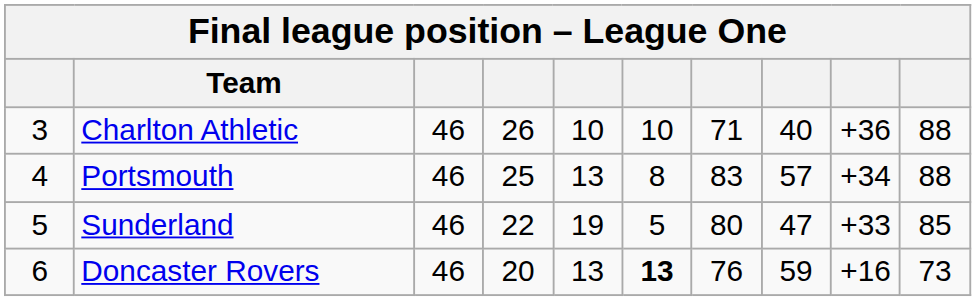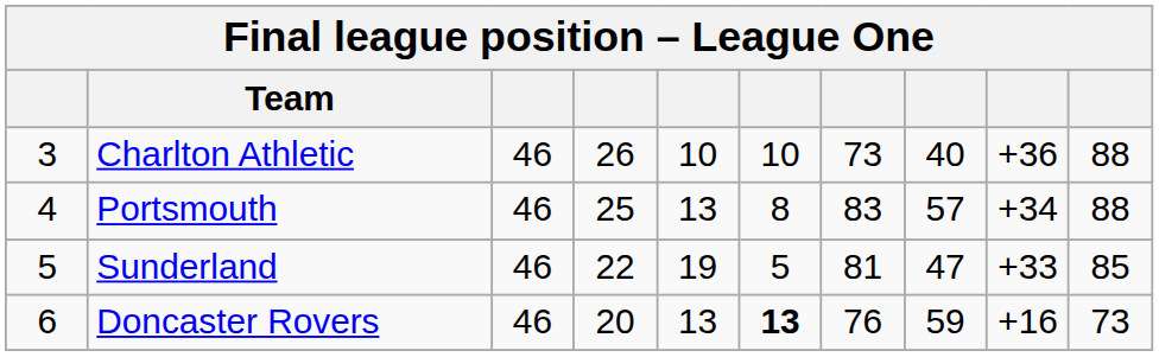 <table class="wikitable" style="text-align:center">
 <tr>
 <th colspan=10><big>Final league position – League One </big></th>
 </tr>
 <tr>
 <th width="30"></th>
 <th width="175">Team</th>
 <th width="30"></th>
 <th width="30"></th>
 <th width="30"></th>
 <th width="30"></th>
 <th width="30"></th>
 <th width="30"></th>
 <th width="30"></th>
 <th width="30"></th>
 </tr>
 <tr>
 <td>3</td>
 <td align=left><a href='#'>Charlton Athletic</a></td>
 <td>46</td>
 <td>26</td>
 <td>10</td>
 <td>10</td>
-<td>71</td>
+<td>73</td>
 <td>40</td>
 <td>+36</td>
 <td>88</td>
 </tr>
 <tr>
 <td>4</td>
 <td align=left><a href='#'>Portsmouth</a></td>
 <td>46</td>
 <td>25</td>
 <td>13</td>
 <td>8</td>
 <td>83</td>
 <td>57</td>
 <td>+34</td>
 <td>88</td>
 </tr>
 <tr>
 <td>5</td>
 <td align=left><a href='#'>Sunderland</a></td>
 <td>46</td>
 <td>22</td>
 <td>19</td>
 <td>5</td>
-<td>80</td>
+<td>81</td>
 <td>47</td>
 <td>+33</td>
 <td>85</td>
 </tr>
 <tr>
 <td>6</td>
 <td align=left><a href='#'>Doncaster Rovers</a></td>
 <td>46</td>
 <td>20</td>
 <td>13</td>
 <td><strong>13</strong></td>
 <td>76</td>
 <td>59</td>
 <td>+16</td>
 <td>73</td>
 </tr>
 </table>
